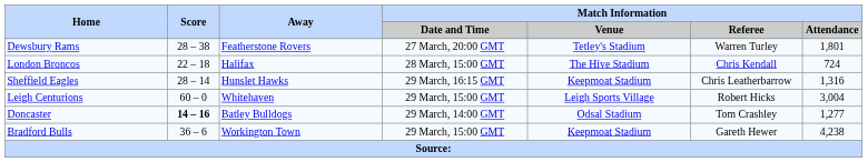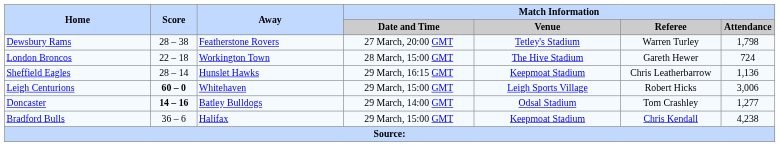 <table border="1" cellpadding="3" cellspacing="0" style="border-collapse:collapse; text-align:center; width:100%;">
 <tr style="background:#c1d8ff;">
 <th rowspan="2" style="width:19%;">Home</th>
 <th rowspan="2" style="width:6%;">Score</th>
 <th rowspan="2" style="width:19%;">Away</th>
 <th colspan=6>Match Information</th>
 </tr>
 <tr style="background:#ccc;">
 <th width=17%>Date and Time</th>
 <th width=19%>Venue</th>
 <th width=13%>Referee</th>
 <th width=7%>Attendance</th>
 </tr>
 <tr style="background:#f5faff;">
 <td align=left> <a href='#'>Dewsbury Rams</a></td>
 <td>28 – 38</td>
 <td align=left> <a href='#'>Featherstone Rovers</a></td>
 <td>27 March, 20:00 <a href='#'>GMT</a></td>
 <td><a href='#'>Tetley's Stadium</a></td>
 <td>Warren Turley</td>
-<td>1,801</td>
+<td>1,798</td>
 </tr>
 <tr style="background:#f5faff;">
 <td align=left> <a href='#'>London Broncos</a></td>
 <td>22 – 18</td>
-<td align=left> <a href='#'>Halifax</a></td>
+<td align=left> <a href='#'>Workington Town</a></td>
 <td>28 March, 15:00 <a href='#'>GMT</a></td>
 <td><a href='#'>The Hive Stadium</a></td>
-<td><a href='#'>Chris Kendall</a></td>
+<td>Gareth Hewer</td>
 <td>724</td>
 </tr>
 <tr style="background:#f5faff;">
 <td align=left> <a href='#'>Sheffield Eagles</a></td>
 <td>28 – 14</td>
 <td align=left> <a href='#'>Hunslet Hawks</a></td>
 <td>29 March, 16:15 <a href='#'>GMT</a></td>
 <td><a href='#'>Keepmoat Stadium</a></td>
 <td>Chris Leatherbarrow</td>
-<td>1,316</td>
+<td>1,136</td>
 </tr>
 <tr style="background:#f5faff;">
 <td align=left> <a href='#'>Leigh Centurions</a></td>
-<td>60 – 0</td>
+<td><strong>60 – 0</strong></td>
 <td align=left> <a href='#'>Whitehaven</a></td>
 <td>29 March, 15:00 <a href='#'>GMT</a></td>
 <td><a href='#'>Leigh Sports Village</a></td>
 <td>Robert Hicks</td>
-<td>3,004</td>
+<td>3,006</td>
 </tr>
 <tr style="background:#f5faff;">
 <td align=left> <a href='#'>Doncaster</a></td>
 <td><strong>14 – 16</strong></td>
 <td align=left> <a href='#'>Batley Bulldogs</a></td>
 <td>29 March, 14:00 <a href='#'>GMT</a></td>
 <td><a href='#'>Odsal Stadium</a></td>
 <td>Tom Crashley</td>
 <td>1,277</td>
 </tr>
 <tr style="background:#f5faff;">
 <td align=left> <a href='#'>Bradford Bulls</a></td>
 <td>36 – 6</td>
-<td align=left> <a href='#'>Workington Town</a></td>
+<td align=left> <a href='#'>Halifax</a></td>
 <td>29 March, 15:00 <a href='#'>GMT</a></td>
 <td><a href='#'>Keepmoat Stadium</a></td>
-<td>Gareth Hewer</td>
+<td><a href='#'>Chris Kendall</a></td>
 <td>4,238</td>
 </tr>
 <tr style="background:#c1d8ff;">
 <th colspan=12>Source:</th>
 </tr>
 </table>
